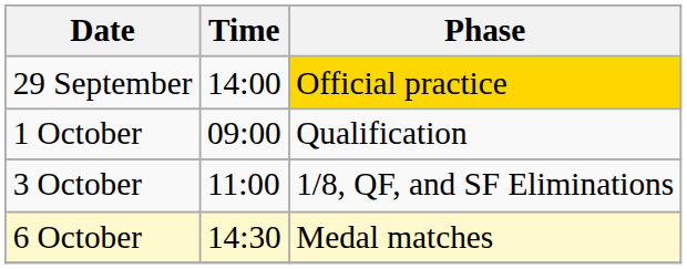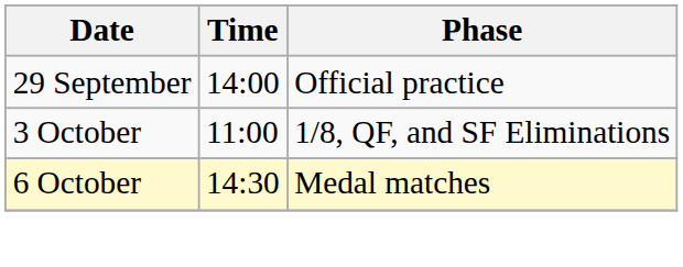 <table class=wikitable>
 <tr>
 <th>Date</th>
 <th>Time</th>
 <th>Phase</th>
 </tr>
 <tr>
 <td>29 September</td>
 <td>14:00</td>
-<td style="background: gold;">Official practice</td>
-</tr>
-<tr>
-<td>1 October</td>
-<td>09:00</td>
-<td>Qualification</td>
+<td>Official practice</td>
 </tr>
 <tr>
 <td>3 October</td>
 <td>11:00</td>
 <td>1/8, QF, and SF Eliminations</td>
 </tr>
 <tr style=background:lemonchiffon>
 <td>6 October</td>
 <td>14:30</td>
 <td>Medal matches</td>
 </tr>
 <tr>
 </tr>
 </table>
